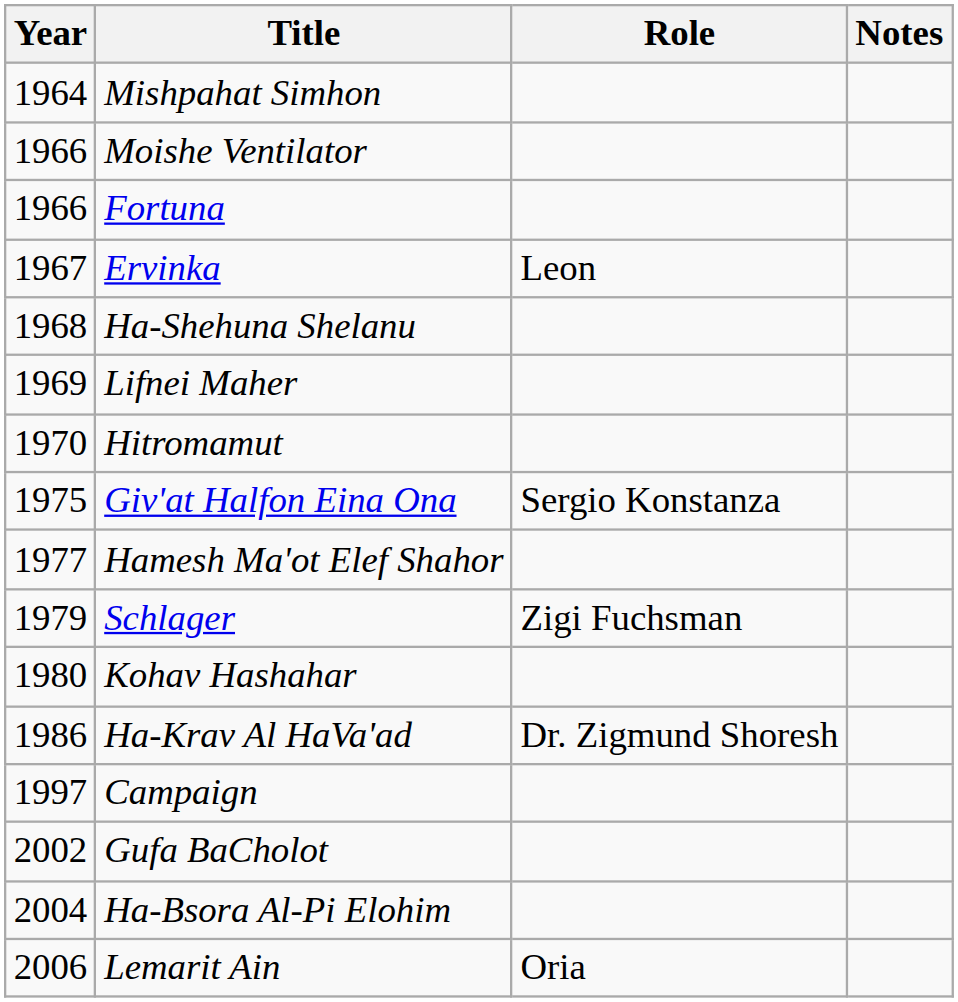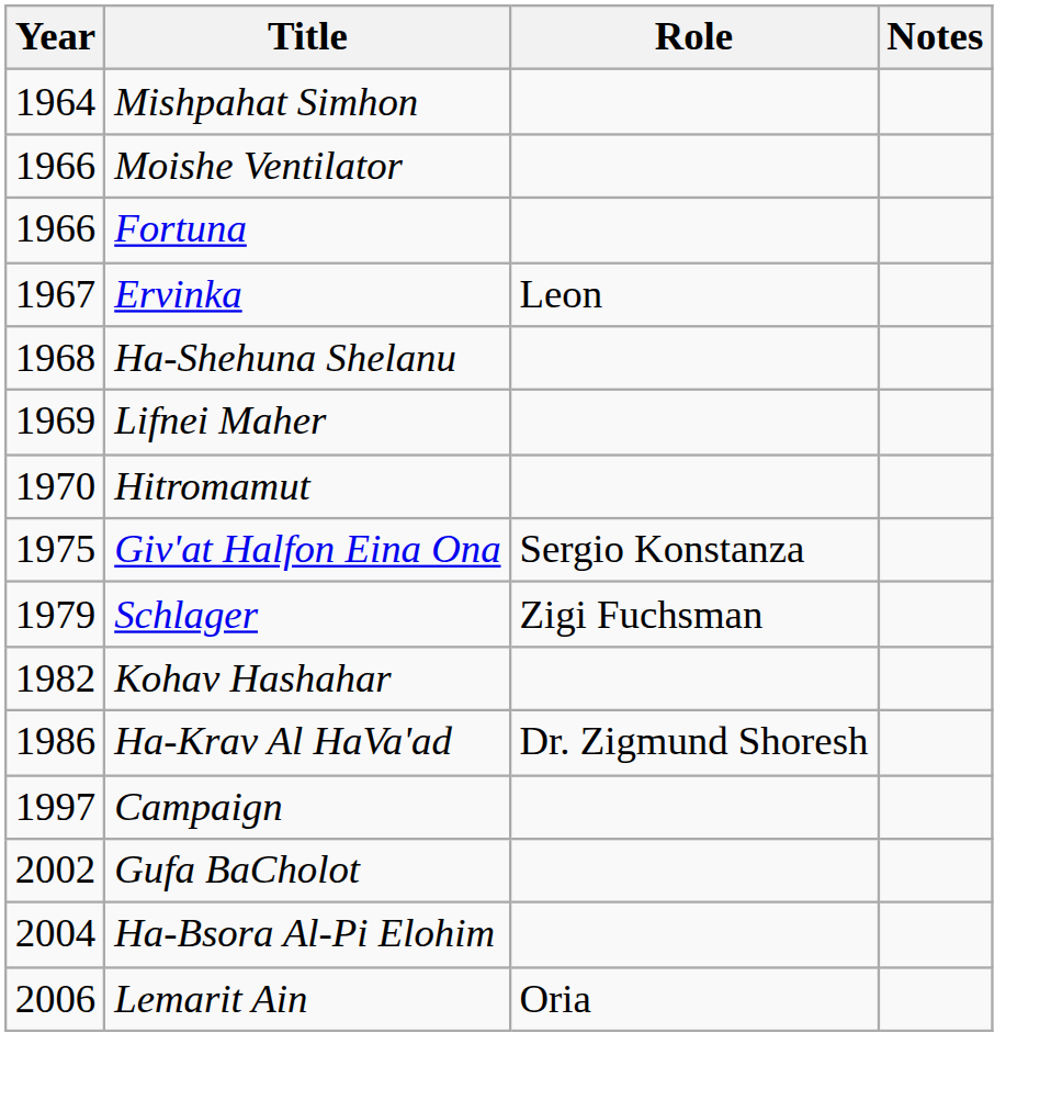 <table class="wikitable">
 <tr>
 <th>Year</th>
 <th>Title</th>
 <th>Role</th>
 <th>Notes</th>
 </tr>
 <tr>
 <td>1964</td>
 <td><em>Mishpahat Simhon</em></td>
 <td></td>
 <td></td>
 </tr>
 <tr>
 <td>1966</td>
 <td><em>Moishe Ventilator</em></td>
 <td></td>
 <td></td>
 </tr>
 <tr>
 <td>1966</td>
 <td><em><a href='#'>Fortuna</a></em></td>
 <td></td>
 <td></td>
 </tr>
 <tr>
 <td>1967</td>
 <td><em><a href='#'>Ervinka</a></em></td>
 <td>Leon</td>
 <td></td>
 </tr>
 <tr>
 <td>1968</td>
 <td><em>Ha-Shehuna Shelanu</em></td>
 <td></td>
 <td></td>
 </tr>
 <tr>
 <td>1969</td>
 <td><em>Lifnei Maher</em></td>
 <td></td>
 <td></td>
 </tr>
 <tr>
 <td>1970</td>
 <td><em>Hitromamut</em></td>
 <td></td>
 <td></td>
 </tr>
 <tr>
 <td>1975</td>
 <td><em><a href='#'>Giv'at Halfon Eina Ona</a></em></td>
 <td>Sergio Konstanza</td>
 <td></td>
 </tr>
 <tr>
-<td>1977</td>
-<td><em>Hamesh Ma'ot Elef Shahor</em></td>
-<td></td>
-<td></td>
-</tr>
-<tr>
 <td>1979</td>
 <td><em><a href='#'>Schlager</a></em></td>
 <td>Zigi Fuchsman</td>
 <td></td>
 </tr>
 <tr>
-<td>1980</td>
+<td>1982</td>
 <td><em>Kohav Hashahar</em></td>
 <td></td>
 <td></td>
 </tr>
 <tr>
 <td>1986</td>
 <td><em>Ha-Krav Al HaVa'ad</em></td>
 <td>Dr. Zigmund Shoresh</td>
 <td></td>
 </tr>
 <tr>
 <td>1997</td>
 <td><em>Campaign</em></td>
 <td></td>
 <td></td>
 </tr>
 <tr>
 <td>2002</td>
 <td><em>Gufa BaCholot</em></td>
 <td></td>
 <td></td>
 </tr>
 <tr>
 <td>2004</td>
 <td><em>Ha-Bsora Al-Pi Elohim</em></td>
 <td></td>
 <td></td>
 </tr>
 <tr>
 <td>2006</td>
 <td><em>Lemarit Ain</em></td>
 <td>Oria</td>
 <td></td>
 </tr>
 </table>
